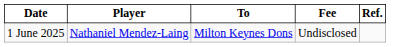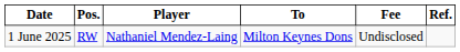 <table class="wikitable plainrowheaders sortable">
 <tr>
 <th style="background:#ffffff;color:#000000;border:1px solid black;">Date</th>
+<th style="background:#ffffff;color:#000000;border:1px solid black;">Pos.</th>
 <th style="background:#ffffff;color:#000000;border:1px solid black;">Player</th>
 <th style="background:#ffffff;color:#000000;border:1px solid black;">To</th>
 <th style="background:#ffffff;color:#000000;border:1px solid black;">Fee</th>
 <th style="background:#ffffff;color:#000000;border:1px solid black;">Ref.</th>
 </tr>
 <tr>
 <td>1 June 2025</td>
+<td><a href='#'>RW</a></td>
 <td> <a href='#'>Nathaniel Mendez-Laing</a></td>
 <td> <a href='#'>Milton Keynes Dons</a></td>
 <td>Undisclosed</td>
 <td></td>
 </tr>
 </table>
